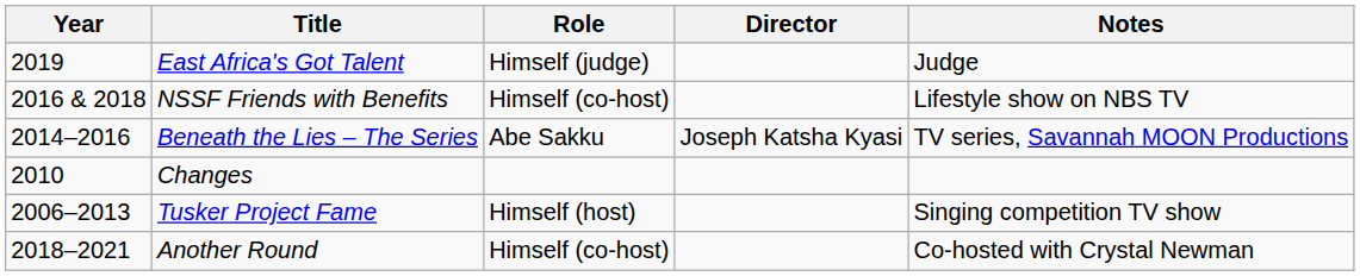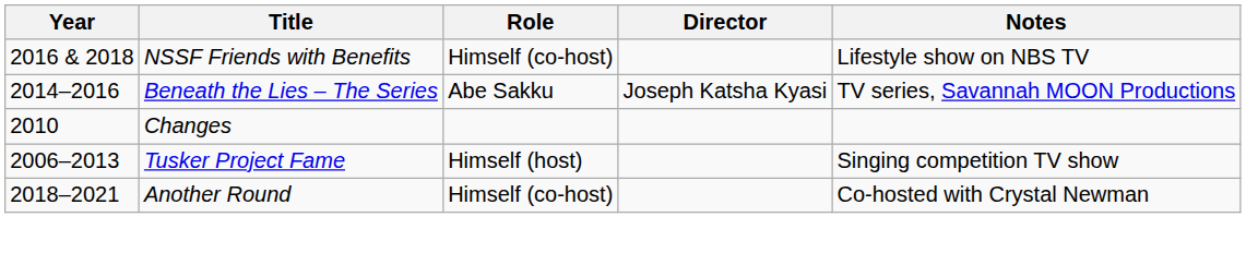 <table class="wikitable">
 <tr>
 <th>Year</th>
 <th>Title</th>
 <th>Role</th>
 <th>Director</th>
 <th>Notes</th>
-</tr>
-<tr>
-<td>2019</td>
-<td><em><a href='#'>East Africa's Got Talent</a></em></td>
-<td>Himself (judge)</td>
-<td></td>
-<td>Judge</td>
 </tr>
 <tr>
 <td>2016 & 2018</td>
 <td><em>NSSF Friends with Benefits</em></td>
 <td>Himself (co-host)</td>
 <td></td>
 <td>Lifestyle show on NBS TV</td>
 </tr>
 <tr>
 <td>2014–2016</td>
 <td><em><a href='#'>Beneath the Lies – The Series</a></em></td>
 <td>Abe Sakku</td>
 <td>Joseph Katsha Kyasi</td>
 <td>TV series, <a href='#'>Savannah MOON Productions</a></td>
 </tr>
 <tr>
 <td>2010</td>
 <td><em>Changes</em></td>
 <td></td>
 <td></td>
 <td></td>
 </tr>
 <tr>
 <td>2006–2013</td>
 <td><em><a href='#'>Tusker Project Fame</a></em></td>
 <td>Himself (host)</td>
 <td></td>
 <td>Singing competition TV show</td>
 </tr>
 <tr>
 <td>2018–2021</td>
 <td><em>Another Round</em></td>
 <td>Himself (co-host)</td>
 <td></td>
 <td>Co-hosted with Crystal Newman</td>
 </tr>
 </table>
